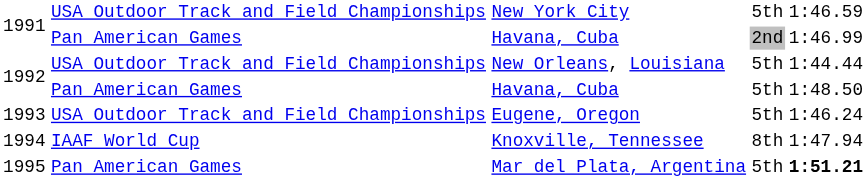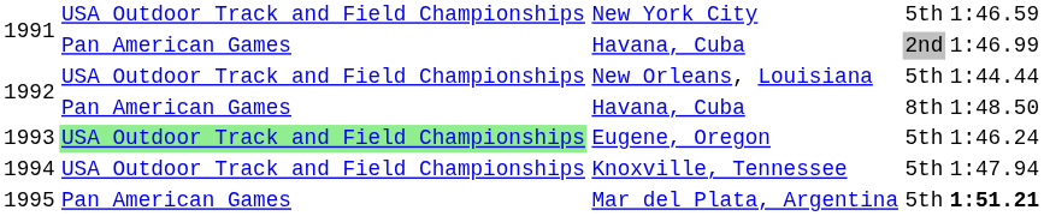 <table>
 <tr>
 <td rowspan=2>1991</td>
 <td><a href='#'>USA Outdoor Track and Field Championships</a></td>
 <td><a href='#'>New York City</a></td>
 <td>5th</td>
 <td>1:46.59</td>
 </tr>
 <tr>
 <td><a href='#'>Pan American Games</a></td>
 <td><a href='#'>Havana, Cuba</a></td>
 <td bgcolor="silver">2nd</td>
 <td>1:46.99</td>
 </tr>
 <tr>
 <td rowspan=2>1992</td>
 <td><a href='#'>USA Outdoor Track and Field Championships</a></td>
 <td><a href='#'>New Orleans</a>, <a href='#'>Louisiana</a></td>
 <td>5th</td>
 <td>1:44.44</td>
 </tr>
 <tr>
 <td><a href='#'>Pan American Games</a></td>
 <td><a href='#'>Havana, Cuba</a></td>
-<td>5th</td>
+<td>8th</td>
 <td>1:48.50</td>
 </tr>
 <tr>
 <td>1993</td>
-<td><a href='#'>USA Outdoor Track and Field Championships</a></td>
+<td style="background: lightgreen;"><a href='#'>USA Outdoor Track and Field Championships</a></td>
 <td><a href='#'>Eugene, Oregon</a></td>
 <td>5th</td>
 <td>1:46.24</td>
 </tr>
 <tr>
 <td>1994</td>
-<td><a href='#'>IAAF World Cup</a></td>
+<td><a href='#'>USA Outdoor Track and Field Championships</a></td>
 <td><a href='#'>Knoxville, Tennessee</a></td>
-<td>8th</td>
+<td>5th</td>
 <td>1:47.94</td>
 </tr>
 <tr>
 <td>1995</td>
 <td><a href='#'>Pan American Games</a></td>
 <td><a href='#'>Mar del Plata, Argentina</a></td>
 <td>5th</td>
 <td><strong>1:51.21</strong></td>
 </tr>
 </table>
